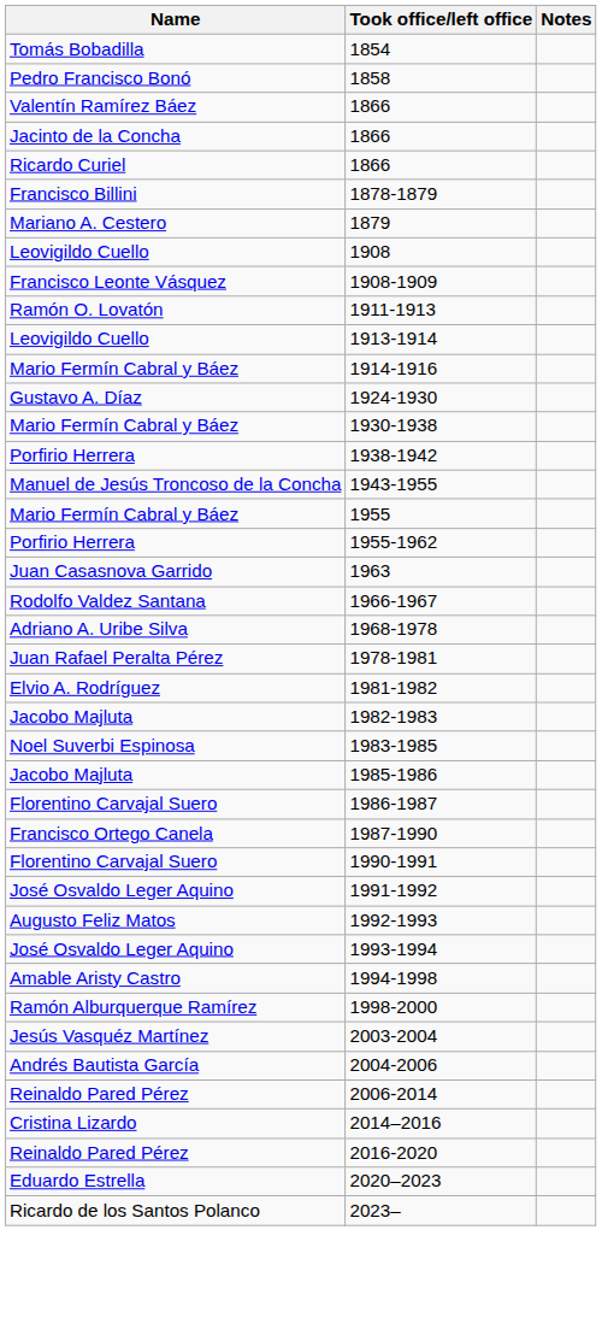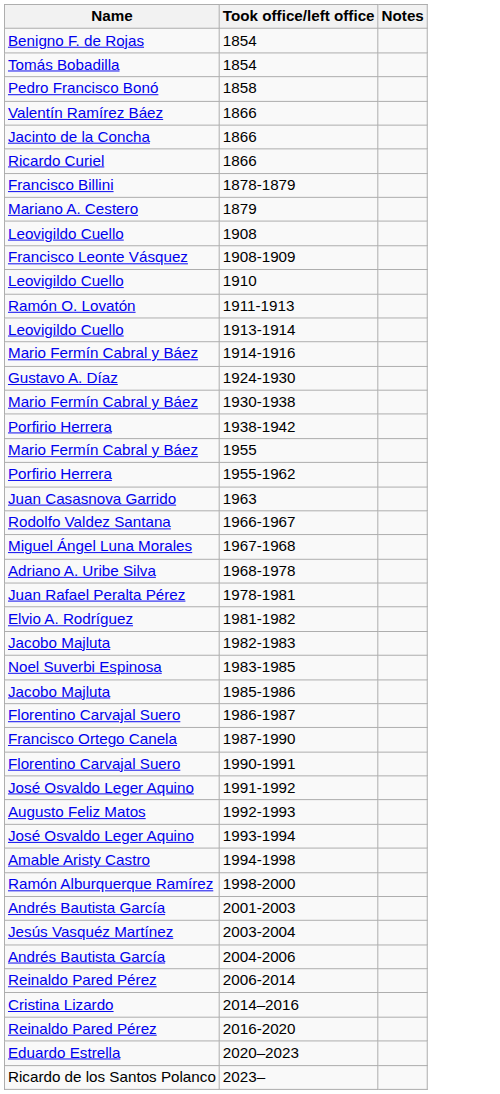 <table class="wikitable sortable">
 <tr>
 <th>Name</th>
 <th>Took office/left office</th>
 <th>Notes</th>
+</tr>
+<tr>
+<td><a href='#'>Benigno F. de Rojas</a></td>
+<td>1854</td>
+<td></td>
 </tr>
 <tr>
 <td><a href='#'>Tomás Bobadilla</a></td>
 <td>1854</td>
 <td></td>
 </tr>
 <tr>
 <td><a href='#'>Pedro Francisco Bonó</a></td>
 <td>1858</td>
 <td></td>
 </tr>
 <tr>
 <td><a href='#'>Valentín Ramírez Báez</a></td>
 <td>1866</td>
 <td></td>
 </tr>
 <tr>
 <td><a href='#'>Jacinto de la Concha</a></td>
 <td>1866</td>
 <td></td>
 </tr>
 <tr>
 <td><a href='#'>Ricardo Curiel</a></td>
 <td>1866</td>
 <td></td>
 </tr>
 <tr>
 <td><a href='#'>Francisco Billini</a></td>
 <td>1878-1879</td>
 <td></td>
 </tr>
 <tr>
 <td><a href='#'>Mariano A. Cestero</a></td>
 <td>1879</td>
 <td></td>
 </tr>
 <tr>
 <td><a href='#'>Leovigildo Cuello</a></td>
 <td>1908</td>
 <td></td>
 </tr>
 <tr>
 <td><a href='#'>Francisco Leonte Vásquez</a></td>
 <td>1908-1909</td>
 <td></td>
 </tr>
 <tr>
+<td><a href='#'>Leovigildo Cuello</a></td>
+<td>1910</td>
+<td></td>
+</tr>
+<tr>
 <td><a href='#'>Ramón O. Lovatón</a></td>
 <td>1911-1913</td>
 <td></td>
 </tr>
 <tr>
 <td><a href='#'>Leovigildo Cuello</a></td>
 <td>1913-1914</td>
 <td></td>
 </tr>
 <tr>
 <td><a href='#'>Mario Fermín Cabral y Báez</a></td>
 <td>1914-1916</td>
 <td></td>
 </tr>
 <tr>
 <td><a href='#'>Gustavo A. Díaz</a></td>
 <td>1924-1930</td>
 <td></td>
 </tr>
 <tr>
 <td><a href='#'>Mario Fermín Cabral y Báez</a></td>
 <td>1930-1938</td>
 <td></td>
 </tr>
 <tr>
 <td><a href='#'>Porfirio Herrera</a></td>
 <td>1938-1942</td>
 <td></td>
 </tr>
 <tr>
-<td><a href='#'>Manuel de Jesús Troncoso de la Concha</a></td>
-<td>1943-1955</td>
-<td></td>
-</tr>
-<tr>
 <td><a href='#'>Mario Fermín Cabral y Báez</a></td>
 <td>1955</td>
 <td></td>
 </tr>
 <tr>
 <td><a href='#'>Porfirio Herrera</a></td>
 <td>1955-1962</td>
 <td></td>
 </tr>
 <tr>
 <td><a href='#'>Juan Casasnova Garrido</a></td>
 <td>1963</td>
 <td></td>
 </tr>
 <tr>
 <td><a href='#'>Rodolfo Valdez Santana</a></td>
 <td>1966-1967</td>
+<td></td>
+</tr>
+<tr>
+<td><a href='#'>Miguel Ángel Luna Morales</a></td>
+<td>1967-1968</td>
 <td></td>
 </tr>
 <tr>
 <td><a href='#'>Adriano A. Uribe Silva</a></td>
 <td>1968-1978</td>
 <td></td>
 </tr>
 <tr>
 <td><a href='#'>Juan Rafael Peralta Pérez</a></td>
 <td>1978-1981</td>
 <td></td>
 </tr>
 <tr>
 <td><a href='#'>Elvio A. Rodríguez</a></td>
 <td>1981-1982</td>
 <td></td>
 </tr>
 <tr>
 <td><a href='#'>Jacobo Majluta</a></td>
 <td>1982-1983</td>
 <td></td>
 </tr>
 <tr>
 <td><a href='#'>Noel Suverbi Espinosa</a></td>
 <td>1983-1985</td>
 <td></td>
 </tr>
 <tr>
 <td><a href='#'>Jacobo Majluta</a></td>
 <td>1985-1986</td>
 <td></td>
 </tr>
 <tr>
 <td><a href='#'>Florentino Carvajal Suero</a></td>
 <td>1986-1987</td>
 <td></td>
 </tr>
 <tr>
 <td><a href='#'>Francisco Ortego Canela</a></td>
 <td>1987-1990</td>
 <td></td>
 </tr>
 <tr>
 <td><a href='#'>Florentino Carvajal Suero</a></td>
 <td>1990-1991</td>
 <td></td>
 </tr>
 <tr>
 <td><a href='#'>José Osvaldo Leger Aquino</a></td>
 <td>1991-1992</td>
 <td></td>
 </tr>
 <tr>
 <td><a href='#'>Augusto Feliz Matos</a></td>
 <td>1992-1993</td>
 <td></td>
 </tr>
 <tr>
 <td><a href='#'>José Osvaldo Leger Aquino</a></td>
 <td>1993-1994</td>
 <td></td>
 </tr>
 <tr>
 <td><a href='#'>Amable Aristy Castro</a></td>
 <td>1994-1998</td>
 <td></td>
 </tr>
 <tr>
 <td><a href='#'>Ramón Alburquerque Ramírez</a></td>
 <td>1998-2000</td>
 <td></td>
 </tr>
 <tr>
+<td><a href='#'>Andrés Bautista García</a></td>
+<td>2001-2003</td>
+<td></td>
+</tr>
+<tr>
 <td><a href='#'>Jesús Vasquéz Martínez</a></td>
 <td>2003-2004</td>
 <td></td>
 </tr>
 <tr>
 <td><a href='#'>Andrés Bautista García</a></td>
 <td>2004-2006</td>
 <td></td>
 </tr>
 <tr>
 <td><a href='#'>Reinaldo Pared Pérez</a></td>
 <td>2006-2014</td>
 <td></td>
 </tr>
 <tr>
 <td><a href='#'>Cristina Lizardo</a></td>
 <td>2014–2016</td>
 <td></td>
 </tr>
 <tr>
 <td><a href='#'>Reinaldo Pared Pérez</a></td>
 <td>2016-2020</td>
 <td></td>
 </tr>
 <tr>
 <td><a href='#'>Eduardo Estrella</a></td>
 <td>2020–2023</td>
 <td></td>
 </tr>
 <tr>
 <td>Ricardo de los Santos Polanco</td>
 <td>2023–</td>
 <td></td>
 </tr>
 </table>
